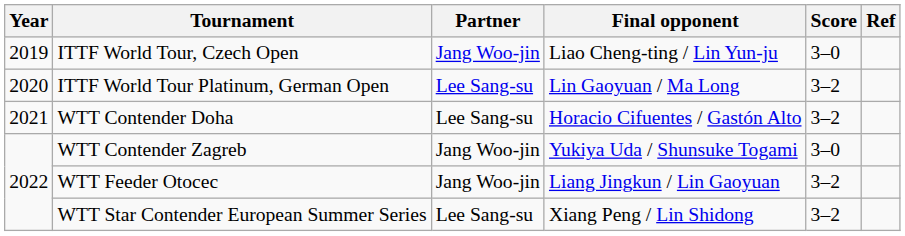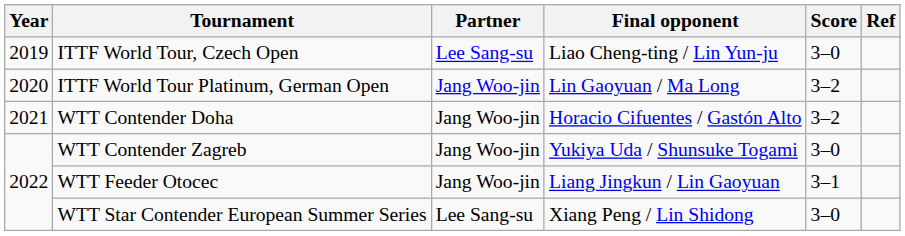 <table class="wikitable" style="font-size: 95%;">
 <tr>
 <th>Year</th>
 <th>Tournament</th>
 <th>Partner</th>
 <th>Final opponent</th>
 <th>Score</th>
 <th>Ref</th>
 </tr>
 <tr>
 <td>2019</td>
 <td>ITTF World Tour, Czech Open</td>
-<td><a href='#'>Jang Woo-jin</a></td>
+<td><a href='#'>Lee Sang-su</a></td>
 <td> Liao Cheng-ting / <a href='#'>Lin Yun-ju</a></td>
 <td>3–0</td>
 <td></td>
 </tr>
 <tr>
 <td>2020</td>
 <td>ITTF World Tour Platinum, German Open</td>
-<td><a href='#'>Lee Sang-su</a></td>
+<td><a href='#'>Jang Woo-jin</a></td>
 <td> <a href='#'>Lin Gaoyuan</a> / <a href='#'>Ma Long</a></td>
 <td>3–2</td>
 <td></td>
 </tr>
 <tr>
 <td>2021</td>
 <td>WTT Contender Doha</td>
-<td>Lee Sang-su</td>
+<td>Jang Woo-jin</td>
 <td> <a href='#'>Horacio Cifuentes</a> / <a href='#'>Gastón Alto</a></td>
 <td>3–2</td>
 <td></td>
 </tr>
 <tr>
 <td rowspan="3">2022</td>
 <td>WTT Contender Zagreb</td>
 <td>Jang Woo-jin</td>
 <td> <a href='#'>Yukiya Uda</a> / <a href='#'>Shunsuke Togami</a></td>
 <td>3–0</td>
 <td></td>
 </tr>
 <tr>
 <td>WTT Feeder Otocec</td>
 <td>Jang Woo-jin</td>
 <td> <a href='#'>Liang Jingkun</a> / <a href='#'>Lin Gaoyuan</a></td>
-<td>3–2</td>
+<td>3–1</td>
 <td></td>
 </tr>
 <tr>
 <td>WTT Star Contender European Summer Series</td>
 <td>Lee Sang-su</td>
 <td> Xiang Peng / <a href='#'>Lin Shidong</a></td>
-<td>3–2</td>
+<td>3–0</td>
 <td></td>
 </tr>
 </table>
